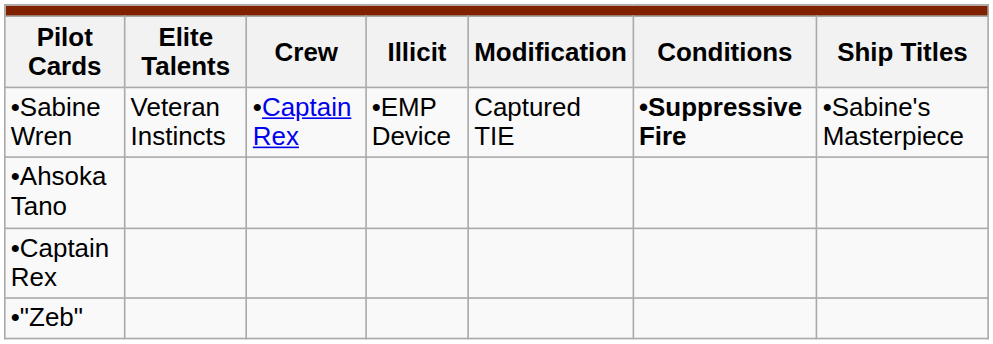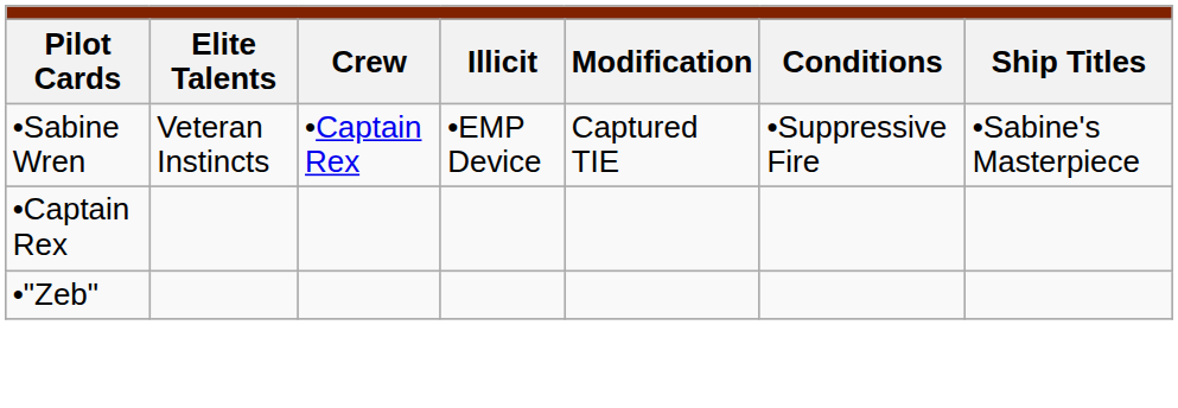 <table class="wikitable">
 <tr style="background:#802200;">
 <td colspan="7"></td>
 </tr>
 <tr style="background:#f0f0f0;">
 <th>Pilot Cards</th>
 <th>Elite Talents</th>
 <th>Crew</th>
 <th>Illicit</th>
 <th>Modification</th>
 <th>Conditions</th>
 <th>Ship Titles</th>
 </tr>
 <tr>
 <td>•Sabine Wren</td>
 <td>Veteran Instincts</td>
 <td>•<a href='#'>Captain Rex</a></td>
 <td>•EMP Device</td>
 <td>Captured TIE</td>
-<td><strong>•Suppressive Fire</strong></td>
+<td>•Suppressive Fire</td>
 <td>•Sabine's Masterpiece</td>
-</tr>
-<tr>
-<td>•Ahsoka Tano</td>
-<td></td>
-<td></td>
-<td></td>
-<td></td>
-<td></td>
-<td></td>
 </tr>
 <tr>
 <td>•Captain Rex</td>
 <td></td>
 <td></td>
 <td></td>
 <td></td>
 <td></td>
 <td></td>
 </tr>
 <tr>
 <td>•"Zeb"</td>
 <td></td>
 <td></td>
 <td></td>
 <td></td>
 <td></td>
 <td></td>
 </tr>
 </table>
